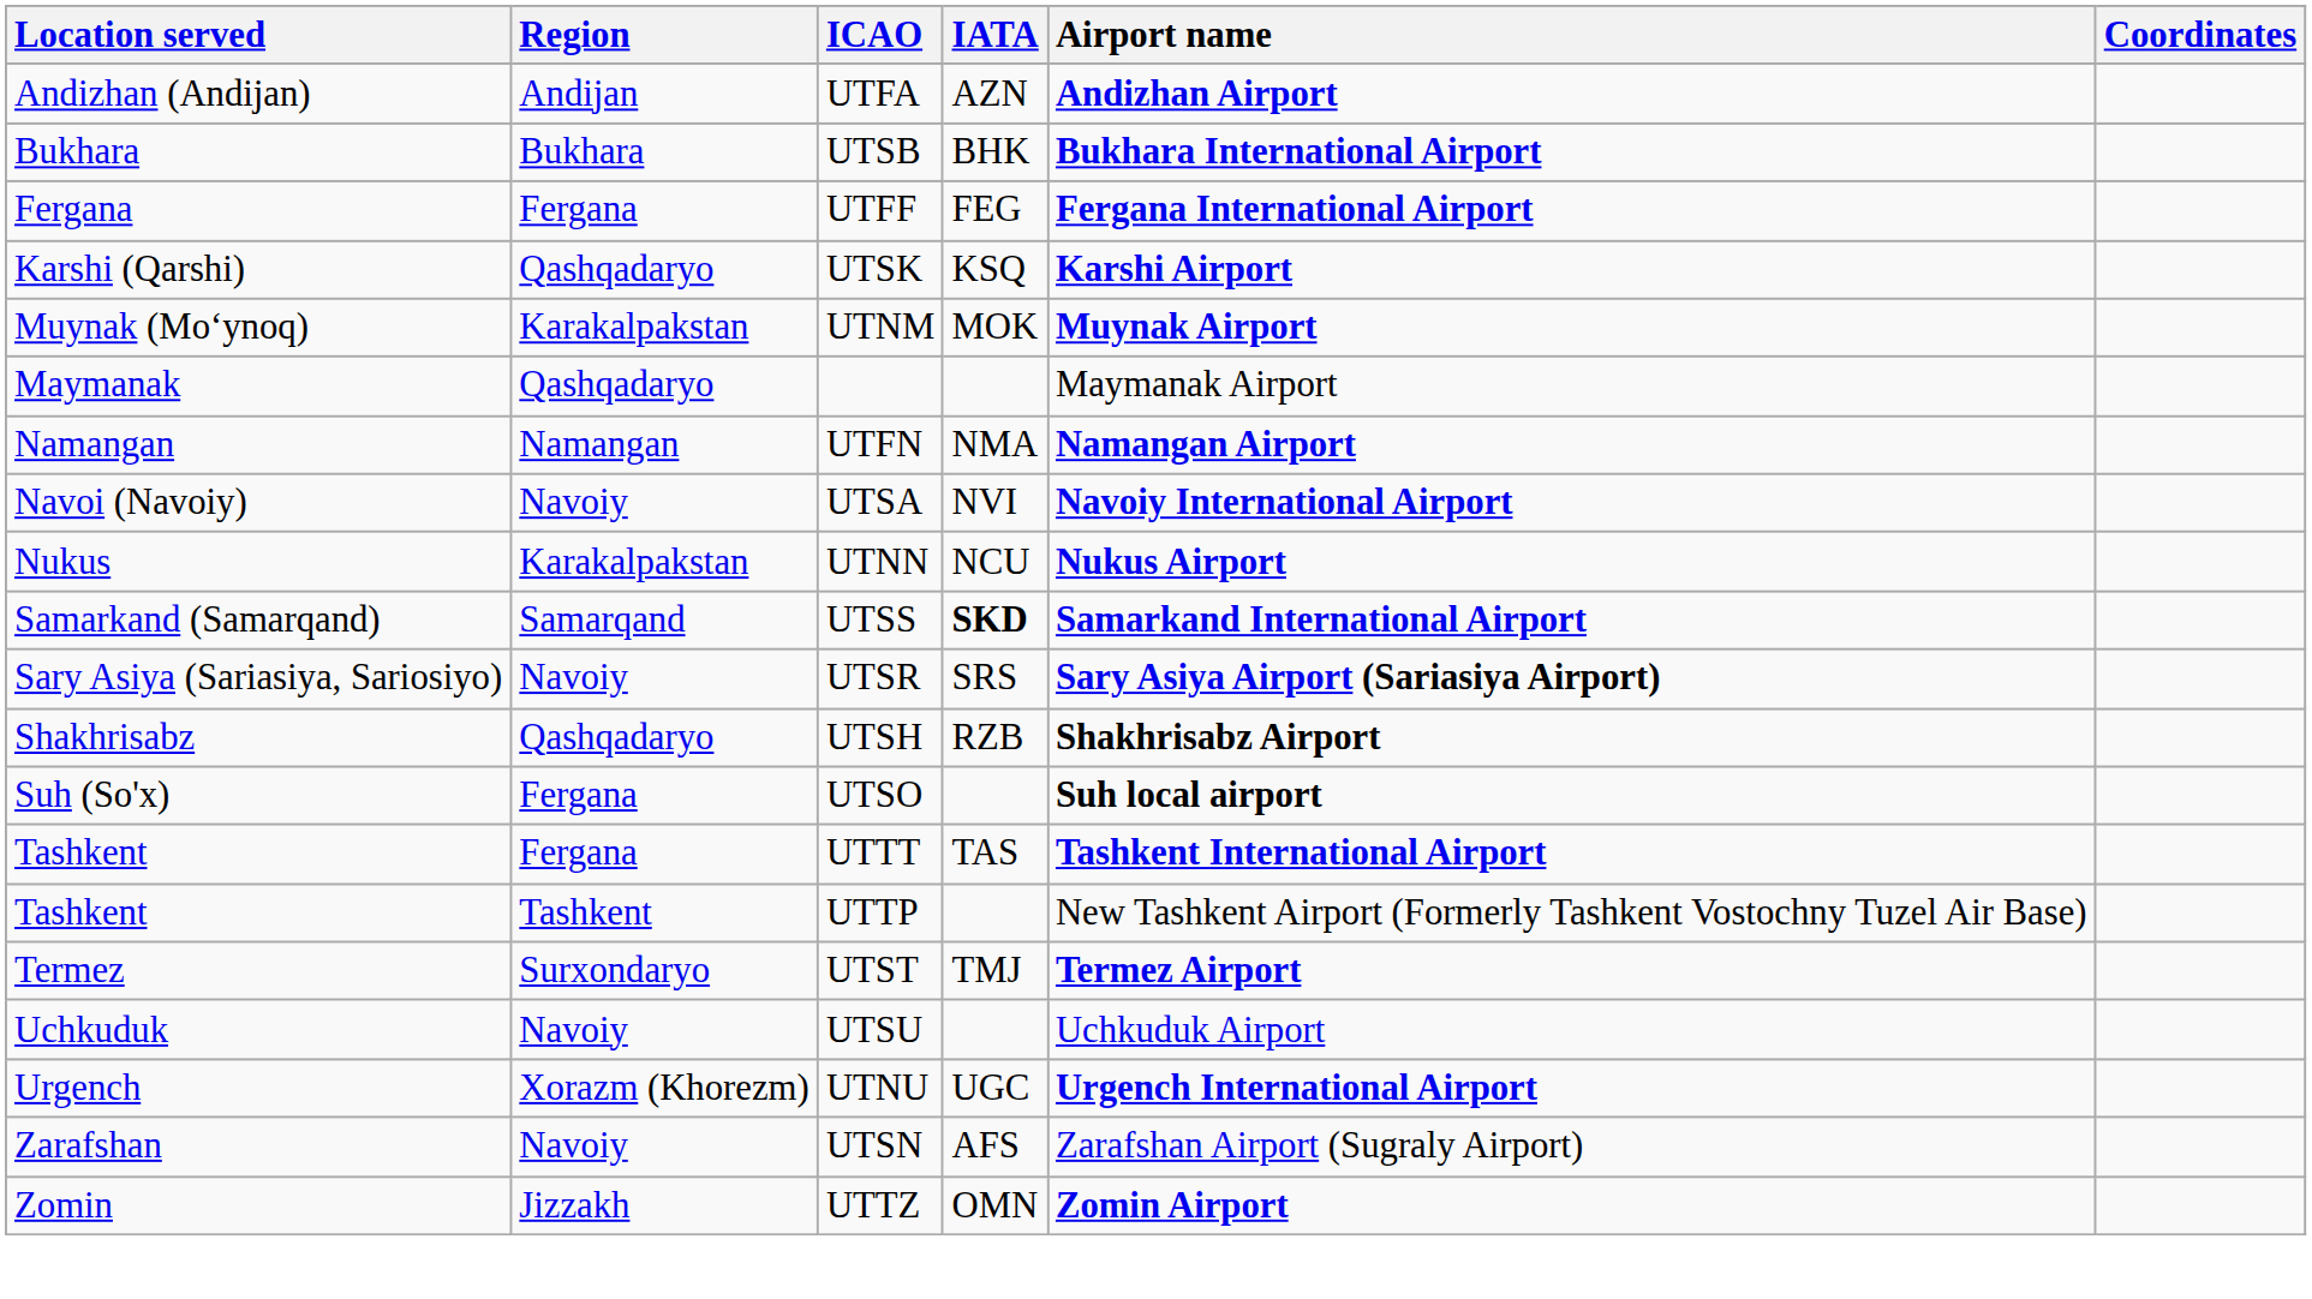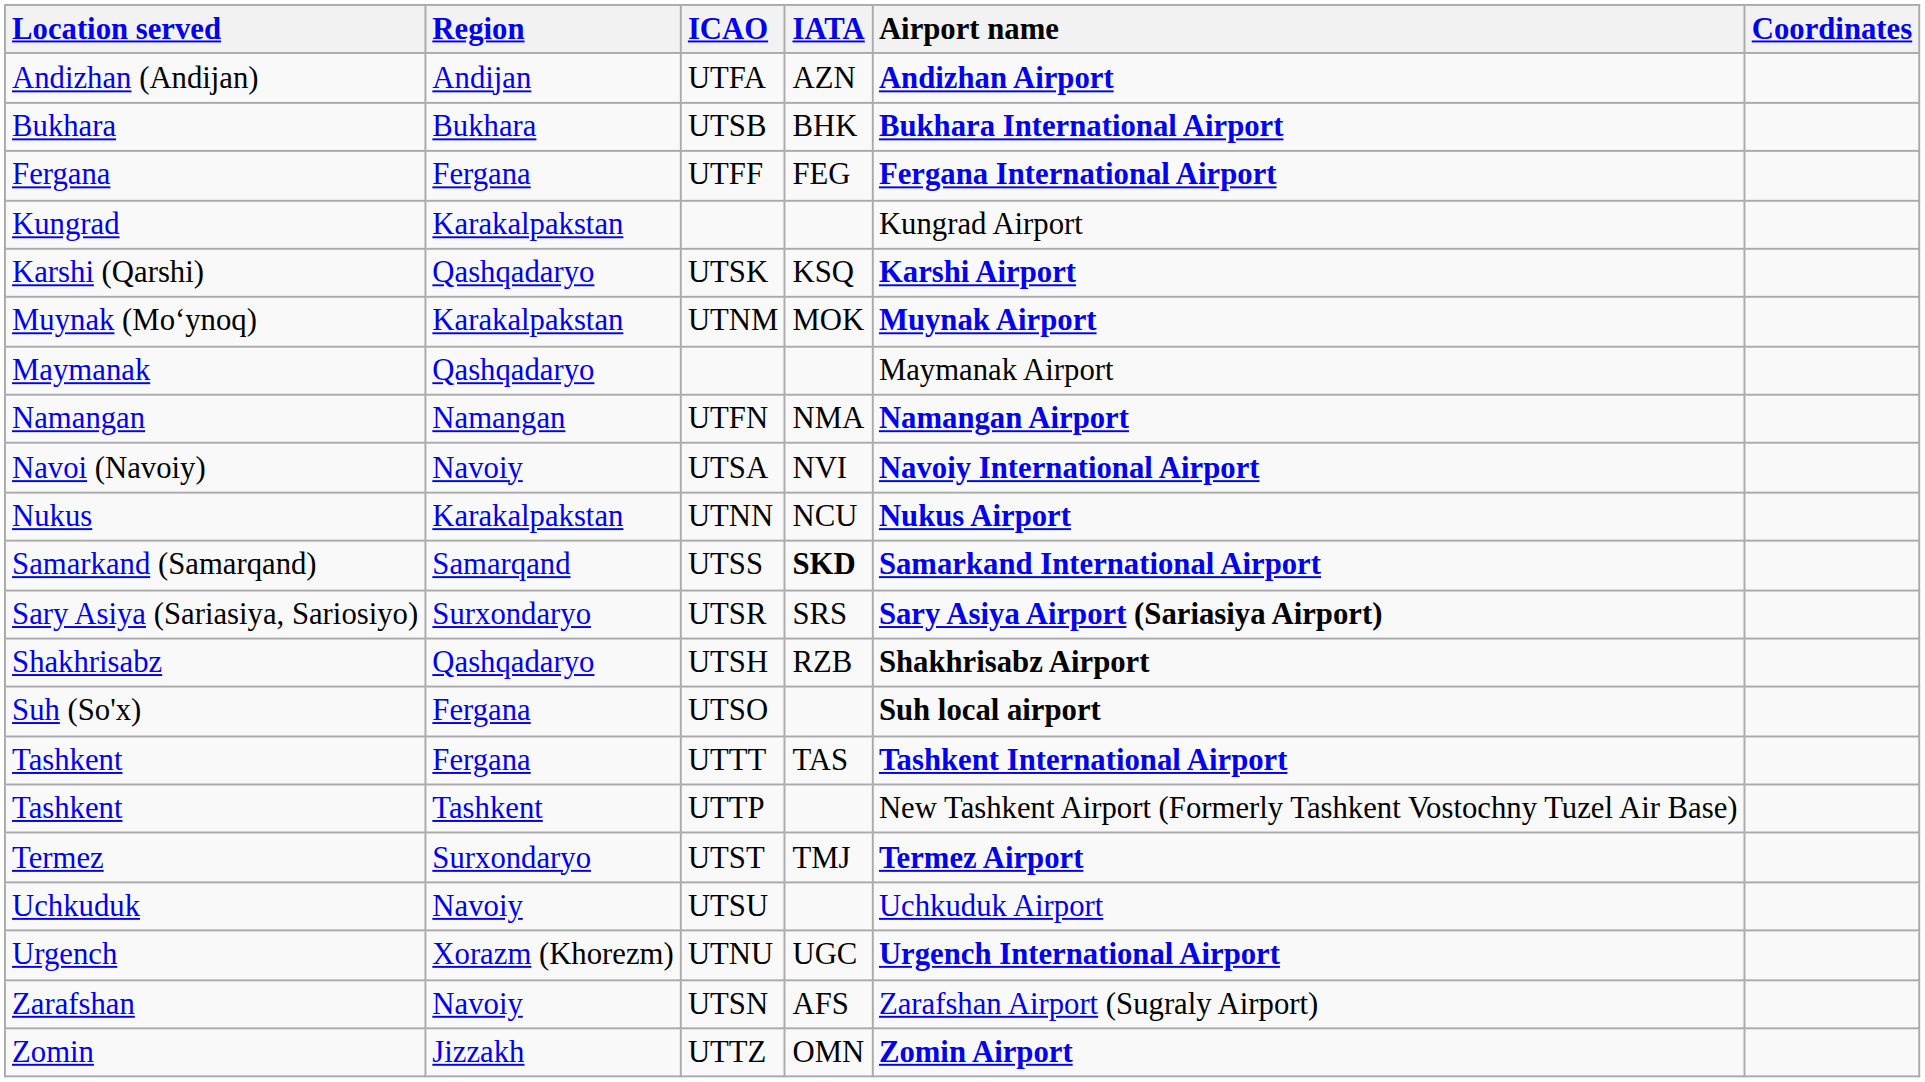 <table class="wikitable sortable">
 <tr style="vertical-align:baseline;">
 <th style="text-align:left;"><a href='#'>Location served</a></th>
 <th style="text-align:left;"><a href='#'>Region</a></th>
 <th style="text-align:left;"><a href='#'>ICAO</a></th>
 <th style="text-align:left;"><a href='#'>IATA</a></th>
 <th style="text-align:left;">Airport name</th>
 <th style="text-align:left;"><a href='#'>Coordinates</a></th>
 </tr>
 <tr>
 <td><a href='#'>Andizhan</a> (Andijan)</td>
 <td><a href='#'>Andijan</a></td>
 <td>UTFA</td>
 <td>AZN</td>
 <td><strong><a href='#'>Andizhan Airport</a></strong></td>
 <td></td>
 </tr>
 <tr>
 <td><a href='#'>Bukhara</a></td>
 <td><a href='#'>Bukhara</a></td>
 <td>UTSB</td>
 <td>BHK</td>
 <td><strong><a href='#'>Bukhara International Airport</a></strong></td>
 <td></td>
 </tr>
 <tr>
 <td><a href='#'>Fergana</a></td>
 <td><a href='#'>Fergana</a></td>
 <td>UTFF</td>
 <td>FEG</td>
 <td><strong><a href='#'>Fergana International Airport</a></strong></td>
+<td></td>
+</tr>
+<tr>
+<td><a href='#'>Kungrad</a></td>
+<td><a href='#'>Karakalpakstan</a></td>
+<td></td>
+<td></td>
+<td>Kungrad Airport</td>
 <td></td>
 </tr>
 <tr>
 <td><a href='#'>Karshi</a> (Qarshi)</td>
 <td><a href='#'>Qashqadaryo</a></td>
 <td>UTSK</td>
 <td>KSQ</td>
 <td><strong><a href='#'>Karshi Airport</a></strong></td>
 <td></td>
 </tr>
 <tr>
 <td><a href='#'>Muynak</a> (Mo‘ynoq)</td>
 <td><a href='#'>Karakalpakstan</a></td>
 <td>UTNM</td>
 <td>MOK</td>
 <td><strong><a href='#'>Muynak Airport</a></strong></td>
 <td></td>
 </tr>
 <tr>
 <td><a href='#'>Maymanak</a></td>
 <td><a href='#'>Qashqadaryo</a></td>
 <td></td>
 <td></td>
 <td>Maymanak Airport</td>
 <td></td>
 </tr>
 <tr>
 <td><a href='#'>Namangan</a></td>
 <td><a href='#'>Namangan</a></td>
 <td>UTFN</td>
 <td>NMA</td>
 <td><strong><a href='#'>Namangan Airport</a></strong></td>
 <td></td>
 </tr>
 <tr>
 <td><a href='#'>Navoi</a> (Navoiy)</td>
 <td><a href='#'>Navoiy</a></td>
 <td>UTSA</td>
 <td>NVI</td>
 <td><strong><a href='#'>Navoiy International Airport</a></strong></td>
 <td></td>
 </tr>
 <tr>
 <td><a href='#'>Nukus</a></td>
 <td><a href='#'>Karakalpakstan</a></td>
 <td>UTNN</td>
 <td>NCU</td>
 <td><strong><a href='#'>Nukus Airport</a></strong></td>
 <td></td>
 </tr>
 <tr>
 <td><a href='#'>Samarkand</a> (Samarqand)</td>
 <td><a href='#'>Samarqand</a></td>
 <td>UTSS</td>
 <td><strong>SKD</strong></td>
 <td><strong><a href='#'>Samarkand International Airport</a></strong></td>
 <td></td>
 </tr>
 <tr>
 <td><a href='#'>Sary Asiya</a> (Sariasiya, Sariosiyo)</td>
-<td><a href='#'>Navoiy</a></td>
+<td><a href='#'>Surxondaryo</a></td>
 <td>UTSR</td>
 <td>SRS</td>
 <td><strong><a href='#'>Sary Asiya Airport</a> (Sariasiya Airport)</strong></td>
 <td></td>
 </tr>
 <tr>
 <td><a href='#'>Shakhrisabz</a></td>
 <td><a href='#'>Qashqadaryo</a></td>
 <td>UTSH</td>
 <td>RZB</td>
 <td><strong>Shakhrisabz Airport</strong></td>
 <td></td>
 </tr>
 <tr>
 <td><a href='#'>Suh</a> (So'x)</td>
 <td><a href='#'>Fergana</a></td>
 <td>UTSO</td>
 <td></td>
 <td><strong>Suh local airport</strong></td>
 <td></td>
 </tr>
 <tr>
 <td><a href='#'>Tashkent</a></td>
 <td><a href='#'>Fergana</a></td>
 <td>UTTT</td>
 <td>TAS</td>
 <td><strong><a href='#'>Tashkent International Airport</a></strong></td>
 <td></td>
 </tr>
 <tr>
 <td><a href='#'>Tashkent</a></td>
 <td><a href='#'>Tashkent</a></td>
 <td>UTTP</td>
 <td></td>
 <td>New Tashkent Airport (Formerly Tashkent Vostochny Tuzel Air Base)</td>
 <td></td>
 </tr>
 <tr>
 <td><a href='#'>Termez</a></td>
 <td><a href='#'>Surxondaryo</a></td>
 <td>UTST</td>
 <td>TMJ</td>
 <td><strong><a href='#'>Termez Airport</a></strong></td>
 <td></td>
 </tr>
 <tr>
 <td><a href='#'>Uchkuduk</a></td>
 <td><a href='#'>Navoiy</a></td>
 <td>UTSU</td>
 <td></td>
 <td><a href='#'>Uchkuduk Airport</a></td>
 <td></td>
 </tr>
 <tr>
 <td><a href='#'>Urgench</a></td>
 <td><a href='#'>Xorazm</a> (Khorezm)</td>
 <td>UTNU</td>
 <td>UGC</td>
 <td><strong><a href='#'>Urgench International Airport</a></strong></td>
 <td></td>
 </tr>
 <tr>
 <td><a href='#'>Zarafshan</a></td>
 <td><a href='#'>Navoiy</a></td>
 <td>UTSN</td>
 <td>AFS</td>
 <td><a href='#'>Zarafshan Airport</a> (Sugraly Airport)</td>
 <td></td>
 </tr>
 <tr>
 <td><a href='#'>Zomin</a></td>
 <td><a href='#'>Jizzakh</a></td>
 <td>UTTZ</td>
 <td>OMN</td>
 <td><strong><a href='#'>Zomin Airport</a></strong></td>
 <td></td>
 </tr>
 </table>
